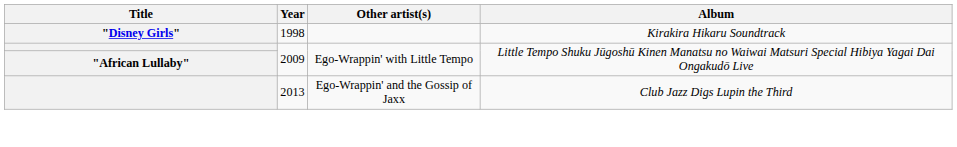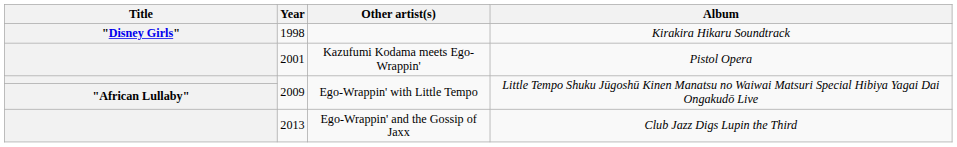 <table class="wikitable plainrowheaders" style="text-align:center;">
 <tr>
 <th scope="col" style="width:22em;">Title</th>
 <th scope="col">Year</th>
 <th scope="col">Other artist(s)</th>
 <th scope="col">Album</th>
 </tr>
 <tr>
 <th scope="row">"<a href='#'>Disney Girls</a>"</th>
 <td>1998</td>
 <td></td>
 <td><em>Kirakira Hikaru Soundtrack</em></td>
+</tr>
+<tr>
+<th scope="row"></th>
+<td>2001</td>
+<td>Kazufumi Kodama meets Ego-Wrappin'</td>
+<td><em>Pistol Opera</em></td>
 </tr>
 <tr>
 <th scope="row"></th>
 <td rowspan="2">2009</td>
 <td rowspan="2">Ego-Wrappin' with Little Tempo</td>
 <td rowspan="2"><em>Little Tempo Shuku Jūgoshū Kinen Manatsu no Waiwai Matsuri Special Hibiya Yagai Dai Ongakudō Live</em></td>
 </tr>
 <tr>
 <th scope="row">"African Lullaby"</th>
 </tr>
 <tr>
 <th scope="row"></th>
 <td>2013</td>
 <td>Ego-Wrappin' and the Gossip of Jaxx</td>
 <td><em>Club Jazz Digs Lupin the Third</em></td>
 </tr>
 </table>
